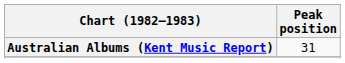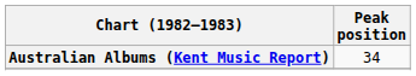 <table class="wikitable sortable plainrowheaders" style="text-align:center">
 <tr>
 <th scope="col">Chart (1982–1983)</th>
 <th scope="col">Peak<br>position</th>
 </tr>
 <tr>
 <th scope="row">Australian Albums (<a href='#'>Kent Music Report</a>)</th>
-<td>31</td>
+<td>34</td>
 </tr>
 <tr>
 </tr>
 <tr>
 </tr>
 <tr>
 </tr>
 <tr>
 </tr>
 <tr>
 </tr>
 <tr>
 </tr>
 <tr>
 </tr>
 <tr>
 </tr>
 </table>
